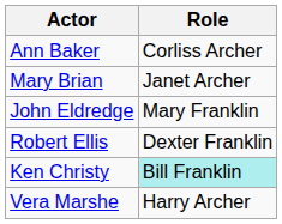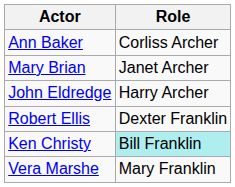 <table class="wikitable">
 <tr>
 <th>Actor</th>
 <th>Role</th>
 </tr>
 <tr>
 <td><a href='#'>Ann Baker</a></td>
 <td>Corliss Archer</td>
 </tr>
 <tr>
 <td><a href='#'>Mary Brian</a></td>
 <td>Janet Archer</td>
 </tr>
 <tr>
 <td><a href='#'>John Eldredge</a></td>
-<td>Mary Franklin</td>
+<td>Harry Archer</td>
 </tr>
 <tr>
 <td><a href='#'>Robert Ellis</a></td>
 <td>Dexter Franklin</td>
 </tr>
 <tr>
 <td><a href='#'>Ken Christy</a></td>
 <td style="background: paleturquoise;">Bill Franklin</td>
 </tr>
 <tr>
 <td><a href='#'>Vera Marshe</a></td>
-<td>Harry Archer</td>
+<td>Mary Franklin</td>
 </tr>
 </table>
